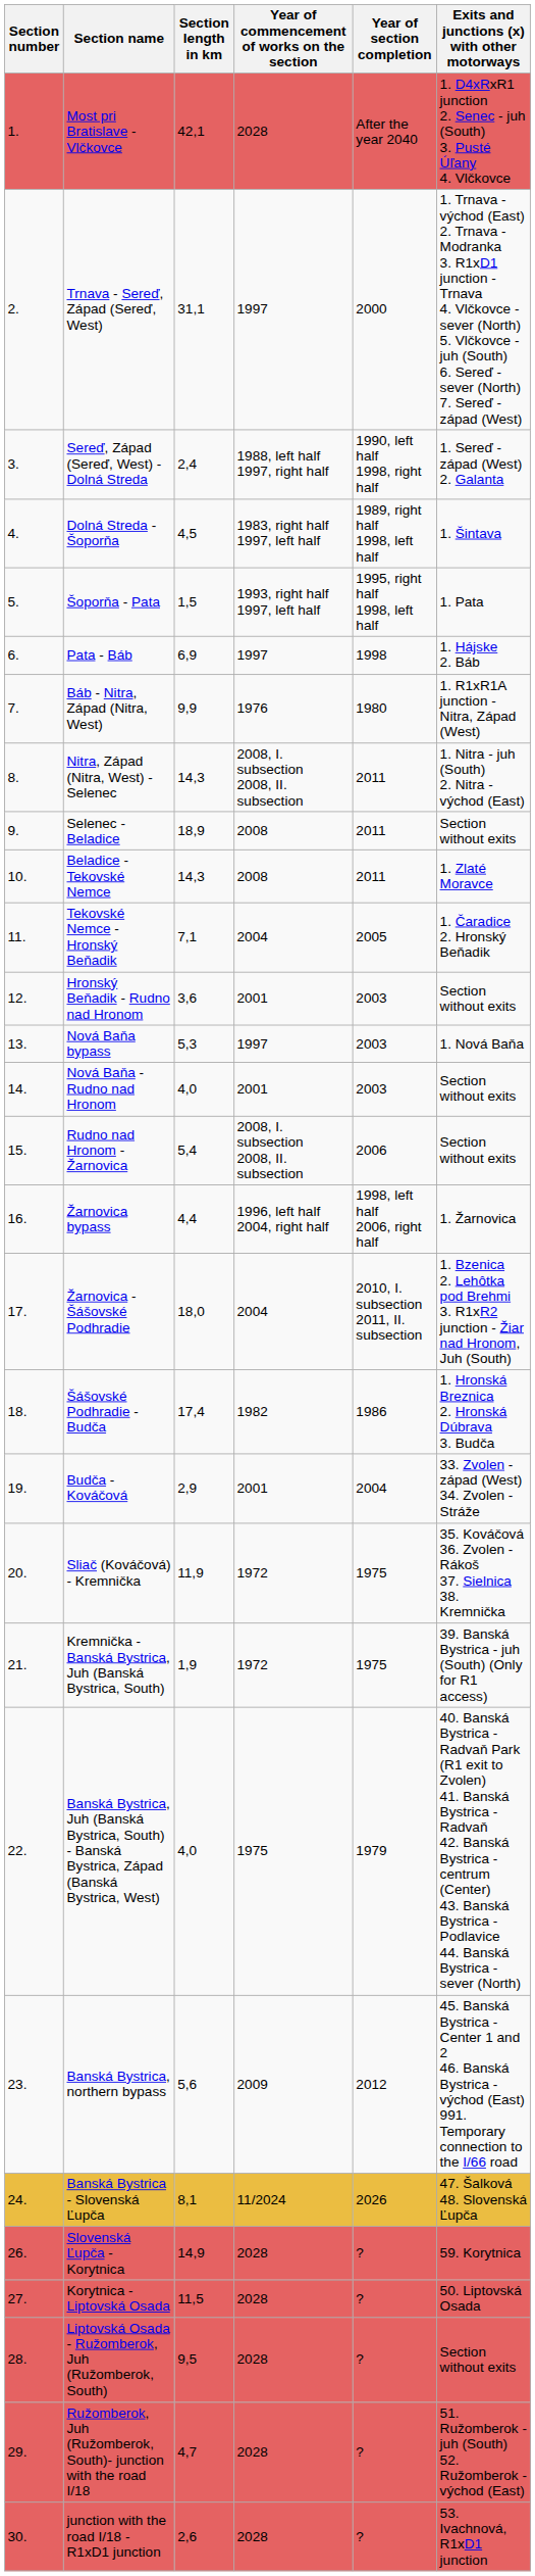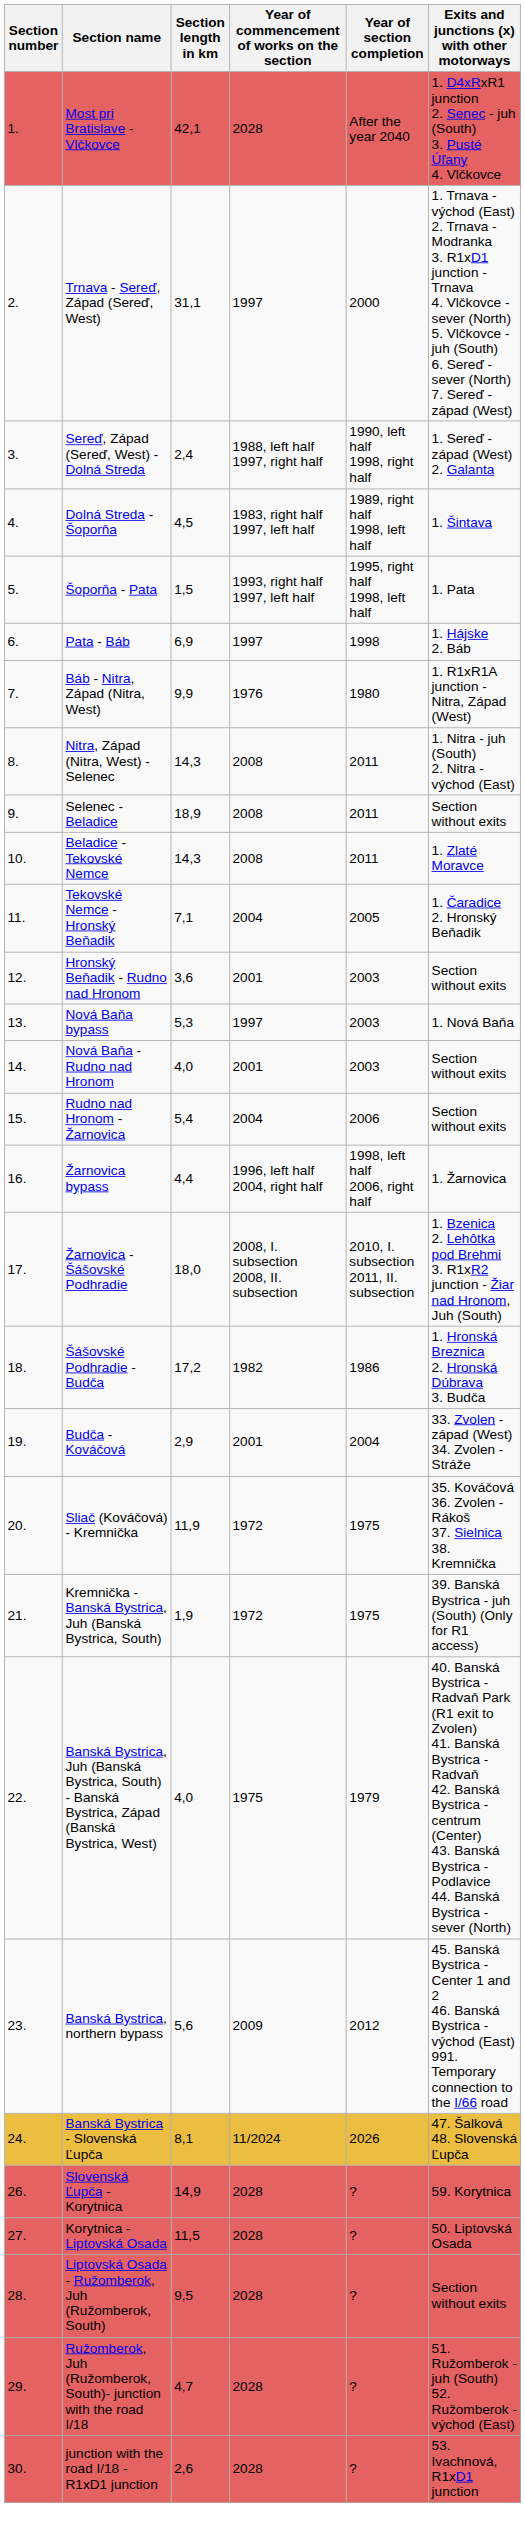 <table class="wikitable sortable">
 <tr>
 <th>Section number</th>
 <th>Section name</th>
 <th>Section length in km</th>
 <th>Year of commencement of works on the section</th>
 <th>Year of section completion</th>
 <th>Exits and junctions (x) with other motorways</th>
 </tr>
 <tr style="background-color: #e56262">
 <td>1.</td>
 <td><a href='#'>Most pri Bratislave</a> - <a href='#'>Vlčkovce</a></td>
 <td>42,1</td>
 <td>2028</td>
 <td>After the year 2040</td>
 <td>1. <a href='#'>D4xR</a>xR1 junction<br>2. <a href='#'>Senec</a> - juh (South)<br>3. <a href='#'>Pusté Úľany</a><br>4. Vlčkovce</td>
 </tr>
 <tr>
 <td>2.</td>
 <td><a href='#'>Trnava</a> - <a href='#'>Sereď</a>, Západ (Sereď, West)</td>
 <td>31,1</td>
 <td>1997</td>
 <td>2000</td>
 <td>1. Trnava - východ (East)<br>2. Trnava - Modranka<br>3. R1x<a href='#'>D1</a> junction - Trnava<br>4. Vlčkovce - sever (North)<br>5. Vlčkovce - juh (South)<br>6. Sereď - sever (North)<br>7. Sereď - západ (West)</td>
 </tr>
 <tr>
 <td>3.</td>
 <td><a href='#'>Sereď</a>, Západ             (Sereď, West) - <a href='#'>Dolná Streda</a></td>
 <td>2,4</td>
 <td>1988, left half<br>1997, right half</td>
 <td>1990, left half<br>1998, right half</td>
 <td>1. Sereď - západ (West)<br>2. <a href='#'>Galanta</a></td>
 </tr>
 <tr>
 <td>4.</td>
 <td><a href='#'>Dolná Streda</a> - <a href='#'>Šoporňa</a></td>
 <td>4,5</td>
 <td>1983, right half<br>1997, left half</td>
 <td>1989, right half<br>1998, left half</td>
 <td>1. <a href='#'>Šintava</a></td>
 </tr>
 <tr>
 <td>5.</td>
 <td><a href='#'>Šoporňa</a> - <a href='#'>Pata</a></td>
 <td>1,5</td>
 <td>1993, right half<br>1997, left half</td>
 <td>1995, right half<br>1998, left half</td>
 <td>1. Pata</td>
 </tr>
 <tr>
 <td>6.</td>
 <td><a href='#'>Pata</a> - <a href='#'>Báb</a></td>
 <td>6,9</td>
 <td>1997</td>
 <td>1998</td>
 <td>1. <a href='#'>Hájske</a><br>2. Báb</td>
 </tr>
 <tr>
 <td>7.</td>
 <td><a href='#'>Báb</a> - <a href='#'>Nitra</a>, Západ       (Nitra, West)</td>
 <td>9,9</td>
 <td>1976</td>
 <td>1980</td>
 <td>1. R1xR1A junction - Nitra, Západ (West)</td>
 </tr>
 <tr>
 <td>8.</td>
 <td><a href='#'>Nitra</a>, Západ (Nitra, West) - Selenec</td>
 <td>14,3</td>
-<td>2008, I. subsection<br>2008, II. subsection</td>
+<td>2008</td>
 <td>2011</td>
 <td>1. Nitra - juh (South)<br>2. Nitra - východ (East)</td>
 </tr>
 <tr>
 <td>9.</td>
 <td>Selenec - <a href='#'>Beladice</a></td>
 <td>18,9</td>
 <td>2008</td>
 <td>2011</td>
 <td>Section without exits</td>
 </tr>
 <tr>
 <td>10.</td>
 <td><a href='#'>Beladice</a> - <a href='#'>Tekovské Nemce</a></td>
 <td>14,3</td>
 <td>2008</td>
 <td>2011</td>
 <td>1. <a href='#'>Zlaté Moravce</a></td>
 </tr>
 <tr>
 <td>11.</td>
 <td><a href='#'>Tekovské Nemce</a> - <a href='#'>Hronský Beňadik</a></td>
 <td>7,1</td>
 <td>2004</td>
 <td>2005</td>
 <td>1. <a href='#'>Čaradice</a><br>2. Hronský Beňadik</td>
 </tr>
 <tr>
 <td>12.</td>
 <td><a href='#'>Hronský Beňadik</a> - <a href='#'>Rudno nad Hronom</a></td>
 <td>3,6</td>
 <td>2001</td>
 <td>2003</td>
 <td>Section without exits</td>
 </tr>
 <tr>
 <td>13.</td>
 <td><a href='#'>Nová Baňa</a> <a href='#'>bypass</a></td>
 <td>5,3</td>
 <td>1997</td>
 <td>2003</td>
 <td>1. Nová Baňa</td>
 </tr>
 <tr>
 <td>14.</td>
 <td><a href='#'>Nová Baňa</a> - <a href='#'>Rudno nad Hronom</a></td>
 <td>4,0</td>
 <td>2001</td>
 <td>2003</td>
 <td>Section without exits</td>
 </tr>
 <tr>
 <td>15.</td>
 <td><a href='#'>Rudno nad Hronom</a> - <a href='#'>Žarnovica</a></td>
 <td>5,4</td>
-<td>2008, I. subsection<br>2008, II. subsection</td>
+<td>2004</td>
 <td>2006</td>
 <td>Section without exits</td>
 </tr>
 <tr>
 <td>16.</td>
 <td><a href='#'>Žarnovica</a> <a href='#'>bypass</a></td>
 <td>4,4</td>
 <td>1996, left half<br>2004, right half</td>
 <td>1998, left half<br>2006, right half</td>
 <td>1. Žarnovica</td>
 </tr>
 <tr>
 <td>17.</td>
 <td><a href='#'>Žarnovica</a> - <a href='#'>Šášovské Podhradie</a></td>
 <td>18,0</td>
-<td>2004</td>
+<td>2008, I. subsection<br>2008, II. subsection</td>
 <td>2010, I. subsection<br>2011, II. subsection</td>
 <td>1. <a href='#'>Bzenica</a><br>2. <a href='#'>Lehôtka pod Brehmi</a><br>3. R1x<a href='#'>R2</a> junction - <a href='#'>Žiar nad Hronom</a>, Juh (South)</td>
 </tr>
 <tr>
 <td>18.</td>
 <td><a href='#'>Šášovské Podhradie</a> - <a href='#'>Budča</a></td>
-<td>17,4</td>
+<td>17,2</td>
 <td>1982</td>
 <td>1986</td>
 <td>1. <a href='#'>Hronská Breznica</a><br>2. <a href='#'>Hronská Dúbrava</a><br>3. Budča</td>
 </tr>
 <tr>
 <td>19.</td>
 <td><a href='#'>Budča</a> - <a href='#'>Kováčová</a></td>
 <td>2,9</td>
 <td>2001</td>
 <td>2004</td>
 <td>33. <a href='#'>Zvolen</a> - západ (West)<br>34. Zvolen - Stráže</td>
 </tr>
 <tr>
 <td>20.</td>
 <td><a href='#'>Sliač</a> (Kováčová) - Kremnička</td>
 <td>11,9</td>
 <td>1972</td>
 <td>1975</td>
 <td>35. Kováčová<br>36. Zvolen - Rákoš<br>37. <a href='#'>Sielnica</a><br>38. Kremnička</td>
 </tr>
 <tr>
 <td>21.</td>
 <td>Kremnička - <a href='#'>Banská Bystrica</a>, Juh                 (Banská Bystrica, South)</td>
 <td>1,9</td>
 <td>1972</td>
 <td>1975</td>
 <td>39. Banská Bystrica - juh (South) (Only for R1 access)</td>
 </tr>
 <tr>
 <td>22.</td>
 <td><a href='#'>Banská Bystrica</a>, Juh (Banská Bystrica, South) - Banská Bystrica, Západ (Banská Bystrica, West)</td>
 <td>4,0</td>
 <td>1975</td>
 <td>1979</td>
 <td>40. Banská Bystrica - Radvaň Park (R1 exit to Zvolen)<br>41. Banská Bystrica - Radvaň<br>42. Banská Bystrica - centrum (Center)<br>43. Banská Bystrica - Podlavice<br>44. Banská Bystrica - sever (North)</td>
 </tr>
 <tr>
 <td>23.</td>
 <td><a href='#'>Banská Bystrica</a>, northern bypass</td>
 <td>5,6</td>
 <td>2009</td>
 <td>2012</td>
 <td>45. Banská Bystrica - Center 1 and 2<br>46. Banská Bystrica - východ (East)<br>991. Temporary connection to the <a href='#'>I/66</a> road</td>
 </tr>
 <tr style="background-color: #ebbd41">
 <td>24.</td>
 <td><a href='#'>Banská Bystrica</a> - Slovenská Ľupča</td>
 <td>8,1</td>
 <td>11/2024</td>
 <td>2026</td>
 <td>47. Šalková<br>48. Slovenská Ľupča</td>
 </tr>
 <tr style="background-color: #e56262">
 <td>26.</td>
 <td><a href='#'>Slovenská Ľupča</a> - Korytnica</td>
 <td>14,9</td>
 <td>2028</td>
 <td>?</td>
 <td>59. Korytnica</td>
 </tr>
 <tr style="background-color: #e56262">
 <td>27.</td>
 <td>Korytnica - <a href='#'>Liptovská Osada</a></td>
 <td>11,5</td>
 <td>2028</td>
 <td>?</td>
 <td>50. Liptovská Osada</td>
 </tr>
 <tr style="background-color: #e56262">
 <td>28.</td>
 <td><a href='#'>Liptovská Osada</a> - <a href='#'>Ružomberok</a>, Juh (Ružomberok, South)</td>
 <td>9,5</td>
 <td>2028</td>
 <td>?</td>
 <td>Section without exits</td>
 </tr>
 <tr style="background-color: #e56262">
 <td>29.</td>
 <td><a href='#'>Ružomberok</a>, Juh (Ružomberok, South)- junction with the road I/18</td>
 <td>4,7</td>
 <td>2028</td>
 <td>?</td>
 <td>51. Ružomberok - juh (South)<br>52. Ružomberok - východ (East)</td>
 </tr>
 <tr style="background-color: #e56262">
 <td>30.</td>
 <td>junction with the road I/18 - R1xD1 junction</td>
 <td>2,6</td>
 <td>2028</td>
 <td>?</td>
 <td>53. Ivachnová, R1x<a href='#'>D1</a> junction</td>
 </tr>
 </table>
